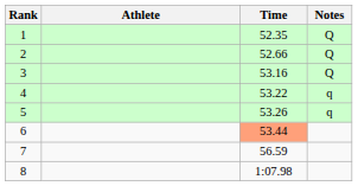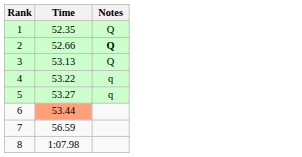 <table class="wikitable" style="text-align:center">
 <tr>
 <th width=40>Rank</th>
-<th width=250>Athlete</th>
 <th width=80>Time</th>
 <th width=50>Notes</th>
 </tr>
 <tr bgcolor=ccffcc>
 <td>1</td>
-<td align=left></td>
 <td>52.35</td>
 <td>Q</td>
 </tr>
 <tr bgcolor=ccffcc>
 <td>2</td>
-<td align=left></td>
 <td>52.66</td>
-<td>Q</td>
+<td><strong>Q</strong></td>
 </tr>
 <tr bgcolor=ccffcc>
 <td>3</td>
-<td align=left></td>
-<td>53.16</td>
+<td>53.13</td>
 <td>Q</td>
 </tr>
 <tr bgcolor=ccffcc>
 <td>4</td>
-<td align=left></td>
 <td>53.22</td>
 <td>q</td>
 </tr>
 <tr bgcolor=ccffcc>
 <td>5</td>
-<td align=left></td>
-<td>53.26</td>
+<td>53.27</td>
 <td>q</td>
 </tr>
 <tr>
 <td>6</td>
-<td align=left></td>
 <td style="background: lightsalmon;">53.44</td>
 <td></td>
 </tr>
 <tr>
 <td>7</td>
-<td align=left></td>
 <td>56.59</td>
 <td></td>
 </tr>
 <tr>
 <td>8</td>
-<td align=left></td>
 <td>1:07.98</td>
 <td></td>
 </tr>
 </table>
